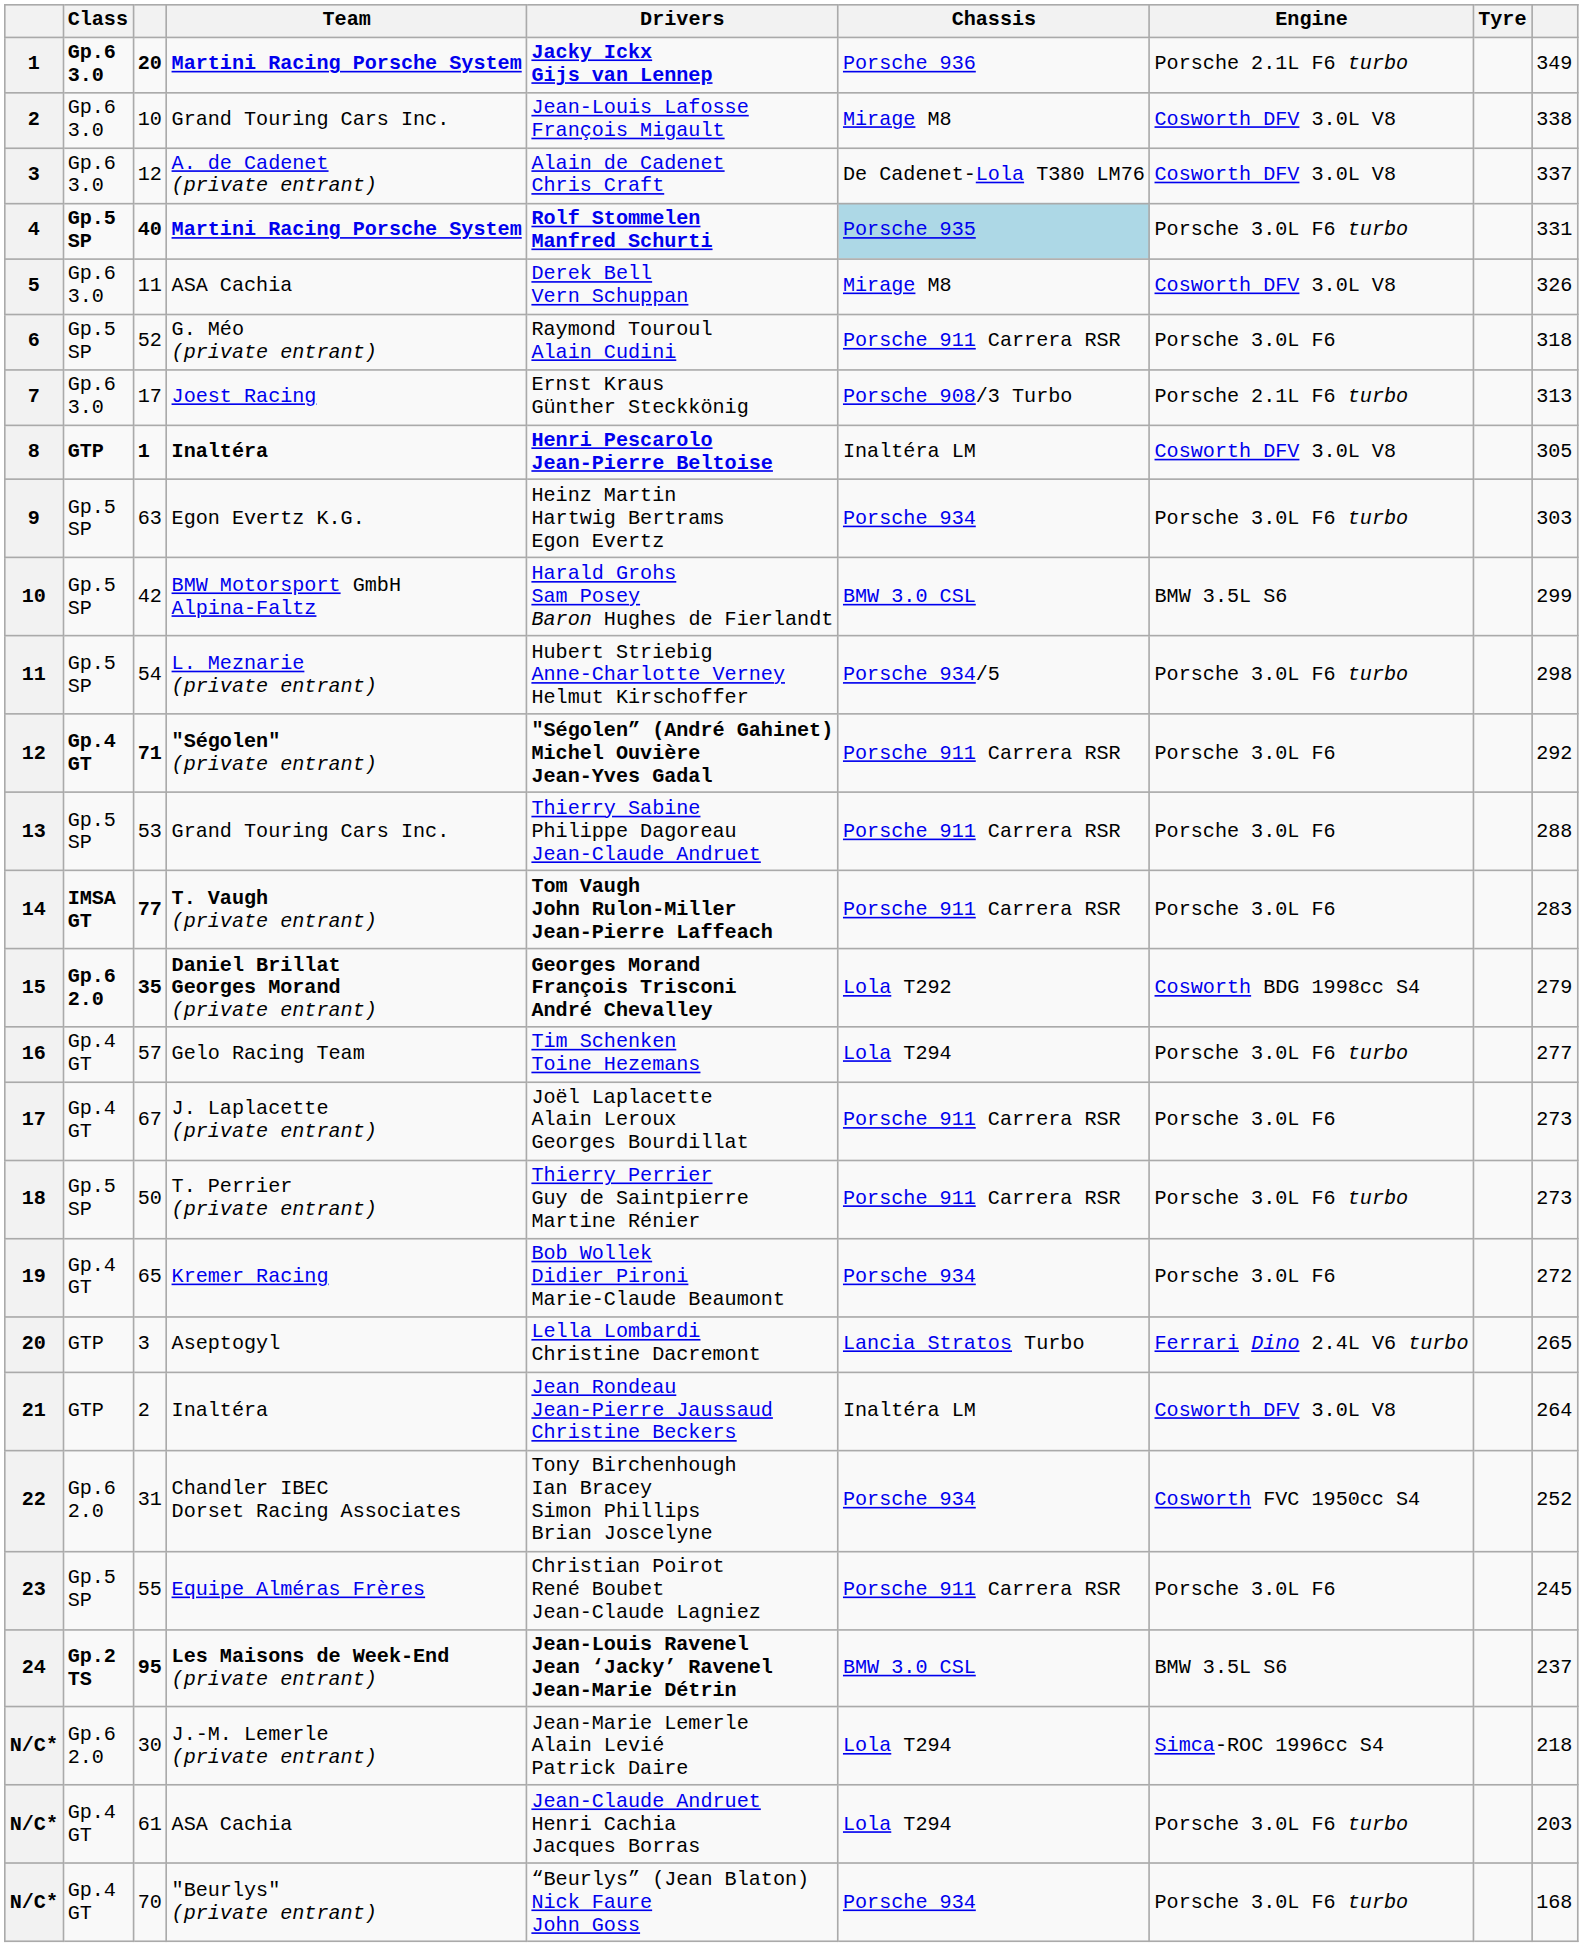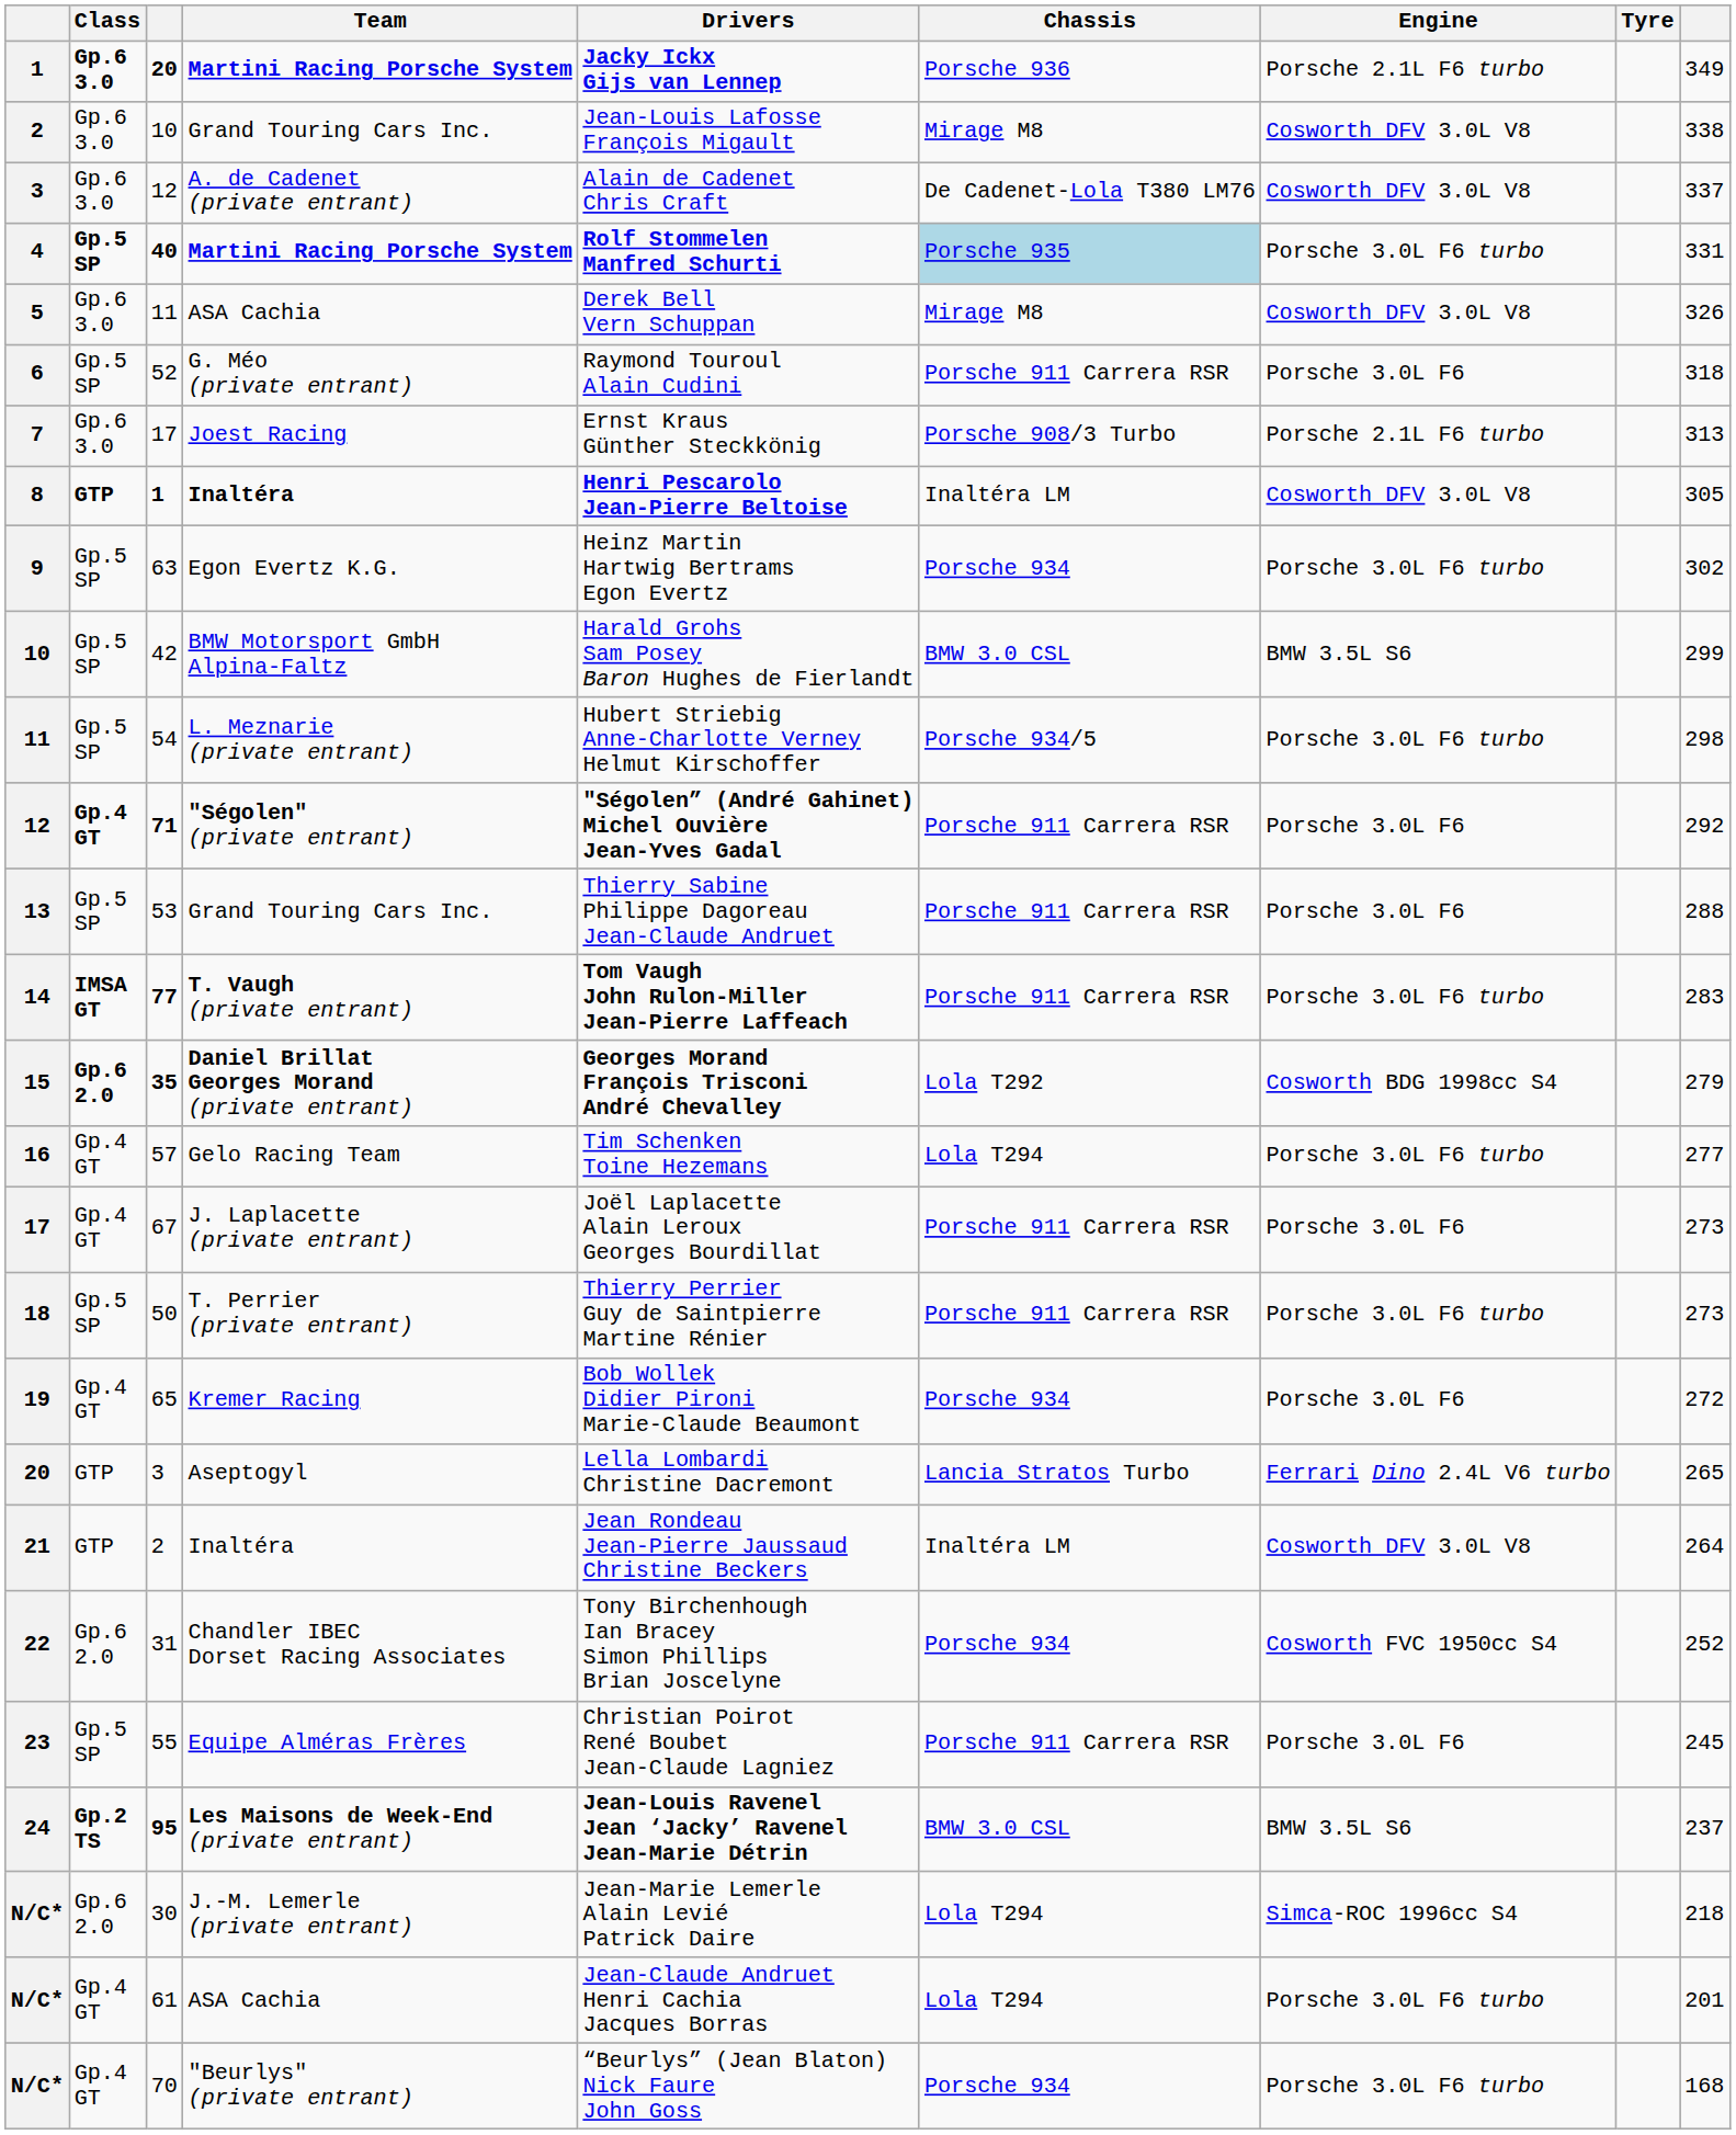 <table class="wikitable" style="font-size: 95%;">
 <tr>
 <th></th>
 <th>Class</th>
 <th></th>
 <th>Team</th>
 <th>Drivers</th>
 <th>Chassis</th>
 <th>Engine</th>
 <th>Tyre</th>
 <th></th>
 </tr>
 <tr>
 <th><strong>1</strong></th>
 <td><strong>Gp.6<br>3.0</strong></td>
 <td><strong>20</strong></td>
 <td><strong> <a href='#'>Martini Racing Porsche System</a></strong></td>
 <td><strong> <a href='#'>Jacky Ickx</a><br> <a href='#'>Gijs van Lennep</a> </strong></td>
 <td><a href='#'>Porsche 936</a></td>
 <td>Porsche 2.1L F6 <em>turbo</em></td>
 <td></td>
 <td>349</td>
 </tr>
 <tr>
 <th>2</th>
 <td>Gp.6<br>3.0</td>
 <td>10</td>
 <td> Grand Touring Cars Inc.</td>
 <td> <a href='#'>Jean-Louis Lafosse</a><br> <a href='#'>François Migault</a></td>
 <td><a href='#'>Mirage</a> M8</td>
 <td><a href='#'>Cosworth DFV</a> 3.0L V8</td>
 <td></td>
 <td>338</td>
 </tr>
 <tr>
 <th>3</th>
 <td>Gp.6<br>3.0</td>
 <td>12</td>
 <td> <a href='#'>A. de Cadenet</a><br><em>(private entrant)</em></td>
 <td> <a href='#'>Alain de Cadenet</a><br> <a href='#'>Chris Craft</a></td>
 <td>De Cadenet-<a href='#'>Lola</a> T380 LM76</td>
 <td><a href='#'>Cosworth DFV</a> 3.0L V8</td>
 <td></td>
 <td>337</td>
 </tr>
 <tr>
 <th><strong>4</strong></th>
 <td><strong>Gp.5<br>SP</strong></td>
 <td><strong>40</strong></td>
 <td><strong> <a href='#'>Martini Racing Porsche System</a></strong></td>
 <td><strong> <a href='#'>Rolf Stommelen</a><br> <a href='#'>Manfred Schurti</a> </strong></td>
 <td style="background: lightblue;"><a href='#'>Porsche 935</a></td>
 <td>Porsche 3.0L F6 <em>turbo</em></td>
 <td></td>
 <td>331</td>
 </tr>
 <tr>
 <th>5</th>
 <td>Gp.6<br>3.0</td>
 <td>11</td>
 <td> ASA Cachia</td>
 <td> <a href='#'>Derek Bell</a><br> <a href='#'>Vern Schuppan</a></td>
 <td><a href='#'>Mirage</a> M8</td>
 <td><a href='#'>Cosworth DFV</a> 3.0L V8</td>
 <td></td>
 <td>326</td>
 </tr>
 <tr>
 <th>6</th>
 <td>Gp.5<br>SP</td>
 <td>52</td>
 <td> G. Méo<br><em>(private entrant)</em></td>
 <td> Raymond Touroul<br> <a href='#'>Alain Cudini</a></td>
 <td><a href='#'>Porsche 911</a> Carrera RSR</td>
 <td>Porsche 3.0L F6</td>
 <td></td>
 <td>318</td>
 </tr>
 <tr>
 <th>7</th>
 <td>Gp.6<br>3.0</td>
 <td>17</td>
 <td> <a href='#'>Joest Racing</a></td>
 <td> Ernst Kraus<br> Günther Steckkönig</td>
 <td><a href='#'>Porsche 908</a>/3 Turbo</td>
 <td>Porsche 2.1L F6 <em>turbo</em></td>
 <td></td>
 <td>313</td>
 </tr>
 <tr>
 <th><strong>8</strong></th>
 <td><strong>GTP</strong></td>
 <td><strong>1</strong></td>
 <td><strong> Inaltéra </strong></td>
 <td><strong> <a href='#'>Henri Pescarolo</a><br> <a href='#'>Jean-Pierre Beltoise</a></strong></td>
 <td>Inaltéra LM</td>
 <td><a href='#'>Cosworth DFV</a> 3.0L V8</td>
 <td></td>
 <td>305</td>
 </tr>
 <tr>
 <th>9</th>
 <td>Gp.5<br>SP</td>
 <td>63</td>
 <td> Egon Evertz K.G.</td>
 <td> Heinz Martin<br> Hartwig Bertrams<br> Egon Evertz</td>
 <td><a href='#'>Porsche 934</a></td>
 <td>Porsche 3.0L F6 <em>turbo</em></td>
 <td></td>
-<td>303</td>
+<td>302</td>
 </tr>
 <tr>
 <th>10</th>
 <td>Gp.5<br>SP</td>
 <td>42</td>
 <td> <a href='#'>BMW Motorsport</a> GmbH<br> <a href='#'>Alpina-Faltz</a></td>
 <td> <a href='#'>Harald Grohs</a><br> <a href='#'>Sam Posey</a><br> <em>Baron</em> Hughes de Fierlandt</td>
 <td><a href='#'>BMW 3.0 CSL</a></td>
 <td>BMW 3.5L S6</td>
 <td></td>
 <td>299</td>
 </tr>
 <tr>
 <th>11</th>
 <td>Gp.5<br>SP</td>
 <td>54</td>
 <td> <a href='#'>L. Meznarie</a><br><em>(private entrant)</em></td>
 <td> Hubert Striebig<br> <a href='#'>Anne-Charlotte Verney</a><br> Helmut Kirschoffer</td>
 <td><a href='#'>Porsche 934</a>/5</td>
 <td>Porsche 3.0L F6 <em>turbo</em></td>
 <td></td>
 <td>298</td>
 </tr>
 <tr>
 <th><strong>12</strong></th>
 <td><strong>Gp.4<br>GT</strong></td>
 <td><strong>71</strong></td>
 <td><strong> "Ségolen" </strong><br><em>(private entrant)</em></td>
 <td><strong> "Ségolen” (André Gahinet)<br> Michel Ouvière<br> Jean-Yves Gadal</strong></td>
 <td><a href='#'>Porsche 911</a> Carrera RSR</td>
 <td>Porsche 3.0L F6</td>
 <td></td>
 <td>292</td>
 </tr>
 <tr>
 <th>13</th>
 <td>Gp.5<br>SP</td>
 <td>53</td>
 <td> Grand Touring Cars Inc.</td>
 <td> <a href='#'>Thierry Sabine</a><br> Philippe Dagoreau<br> <a href='#'>Jean-Claude Andruet</a></td>
 <td><a href='#'>Porsche 911</a> Carrera RSR</td>
 <td>Porsche 3.0L F6</td>
 <td></td>
 <td>288</td>
 </tr>
 <tr>
 <th><strong>14</strong></th>
 <td><strong>IMSA<br> GT</strong></td>
 <td><strong>77</strong></td>
 <td><strong> T. Vaugh</strong><br><em>(private entrant)</em></td>
 <td><strong> Tom Vaugh<br> John Rulon-Miller<br>  Jean-Pierre Laffeach</strong></td>
 <td><a href='#'>Porsche 911</a> Carrera RSR</td>
-<td>Porsche 3.0L F6</td>
+<td>Porsche 3.0L F6 <em>turbo</em></td>
 <td></td>
 <td>283</td>
 </tr>
 <tr>
 <th><strong>15</strong></th>
 <td><strong>Gp.6<br>2.0</strong></td>
 <td><strong>35</strong></td>
 <td><strong> Daniel Brillat<br> Georges Morand</strong><br><em>(private entrant)</em></td>
 <td><strong> Georges Morand<br> François Trisconi<br>  André Chevalley</strong></td>
 <td><a href='#'>Lola</a> T292</td>
 <td><a href='#'>Cosworth</a> BDG 1998cc S4</td>
 <td></td>
 <td>279</td>
 </tr>
 <tr>
 <th>16</th>
 <td>Gp.4<br>GT</td>
 <td>57</td>
 <td> Gelo Racing Team</td>
 <td> <a href='#'>Tim Schenken</a><br> <a href='#'>Toine Hezemans</a></td>
 <td><a href='#'>Lola</a> T294</td>
 <td>Porsche 3.0L F6 <em>turbo</em></td>
 <td></td>
 <td>277</td>
 </tr>
 <tr>
 <th>17</th>
 <td>Gp.4<br>GT</td>
 <td>67</td>
 <td> J. Laplacette<br><em>(private entrant)</em></td>
 <td> Joël Laplacette<br> Alain Leroux<br> Georges Bourdillat</td>
 <td><a href='#'>Porsche 911</a> Carrera RSR</td>
 <td>Porsche 3.0L F6</td>
 <td></td>
 <td>273</td>
 </tr>
 <tr>
 <th>18</th>
 <td>Gp.5<br>SP</td>
 <td>50</td>
 <td> T. Perrier<br><em>(private entrant)</em></td>
 <td> <a href='#'>Thierry Perrier</a><br> Guy de Saintpierre<br> Martine Rénier</td>
 <td><a href='#'>Porsche 911</a> Carrera RSR</td>
 <td>Porsche 3.0L F6 <em>turbo</em></td>
 <td></td>
 <td>273</td>
 </tr>
 <tr>
 <th>19</th>
 <td>Gp.4<br>GT</td>
 <td>65</td>
 <td> <a href='#'>Kremer Racing</a></td>
 <td> <a href='#'>Bob Wollek</a><br> <a href='#'>Didier Pironi</a><br> Marie-Claude Beaumont</td>
 <td><a href='#'>Porsche 934</a></td>
 <td>Porsche 3.0L F6</td>
 <td></td>
 <td>272</td>
 </tr>
 <tr>
 <th>20</th>
 <td>GTP</td>
 <td>3</td>
 <td> Aseptogyl</td>
 <td> <a href='#'>Lella Lombardi</a><br> Christine Dacremont</td>
 <td><a href='#'>Lancia Stratos</a> Turbo</td>
 <td><a href='#'>Ferrari</a> <em><a href='#'>Dino</a></em> 2.4L V6 <em>turbo</em></td>
 <td></td>
 <td>265</td>
 </tr>
 <tr>
 <th>21</th>
 <td>GTP</td>
 <td>2</td>
 <td> Inaltéra</td>
 <td> <a href='#'>Jean Rondeau</a><br> <a href='#'>Jean-Pierre Jaussaud</a><br> <a href='#'>Christine Beckers</a></td>
 <td>Inaltéra LM</td>
 <td><a href='#'>Cosworth DFV</a> 3.0L V8</td>
 <td></td>
 <td>264</td>
 </tr>
 <tr>
 <th>22</th>
 <td>Gp.6<br>2.0</td>
 <td>31</td>
 <td> Chandler IBEC<br> Dorset Racing Associates</td>
 <td> Tony Birchenhough<br> Ian Bracey<br>  Simon Phillips<br> Brian Joscelyne</td>
 <td><a href='#'>Porsche 934</a></td>
 <td><a href='#'>Cosworth</a> FVC 1950cc S4</td>
 <td></td>
 <td>252</td>
 </tr>
 <tr>
 <th>23</th>
 <td>Gp.5<br>SP</td>
 <td>55</td>
 <td> <a href='#'>Equipe Alméras Frères</a></td>
 <td> Christian Poirot<br> René Boubet<br> Jean-Claude Lagniez</td>
 <td><a href='#'>Porsche 911</a> Carrera RSR</td>
 <td>Porsche 3.0L F6</td>
 <td></td>
 <td>245</td>
 </tr>
 <tr>
 <th><strong>24</strong></th>
 <td><strong>Gp.2<br>TS</strong></td>
 <td><strong>95</strong></td>
 <td><strong> Les Maisons de Week-End</strong><br><em>(private entrant)</em></td>
 <td><strong> Jean-Louis Ravenel<br> Jean ‘Jacky’ Ravenel<br>  Jean-Marie Détrin</strong></td>
 <td><a href='#'>BMW 3.0 CSL</a></td>
 <td>BMW 3.5L S6</td>
 <td></td>
 <td>237</td>
 </tr>
 <tr>
 <th>N/C*</th>
 <td>Gp.6<br>2.0</td>
 <td>30</td>
 <td> J.-M. Lemerle<br><em>(private entrant)</em></td>
 <td> Jean-Marie Lemerle<br> Alain Levié<br> Patrick Daire</td>
 <td><a href='#'>Lola</a> T294</td>
 <td><a href='#'>Simca</a>-ROC 1996cc S4</td>
 <td></td>
 <td>218</td>
 </tr>
 <tr>
 <th>N/C*</th>
 <td>Gp.4<br>GT</td>
 <td>61</td>
 <td> ASA Cachia</td>
 <td> <a href='#'>Jean-Claude Andruet</a><br> Henri Cachia<br> Jacques Borras</td>
 <td><a href='#'>Lola</a> T294</td>
 <td>Porsche 3.0L F6 <em>turbo</em></td>
 <td></td>
-<td>203</td>
+<td>201</td>
 </tr>
 <tr>
 <th>N/C*</th>
 <td>Gp.4<br>GT</td>
 <td>70</td>
 <td> "Beurlys"<br><em>(private entrant)</em></td>
 <td> “Beurlys” (Jean Blaton)<br> <a href='#'>Nick Faure</a><br> <a href='#'>John Goss</a></td>
 <td><a href='#'>Porsche 934</a></td>
 <td>Porsche 3.0L F6 <em>turbo</em></td>
 <td></td>
 <td>168</td>
 </tr>
 </table>
